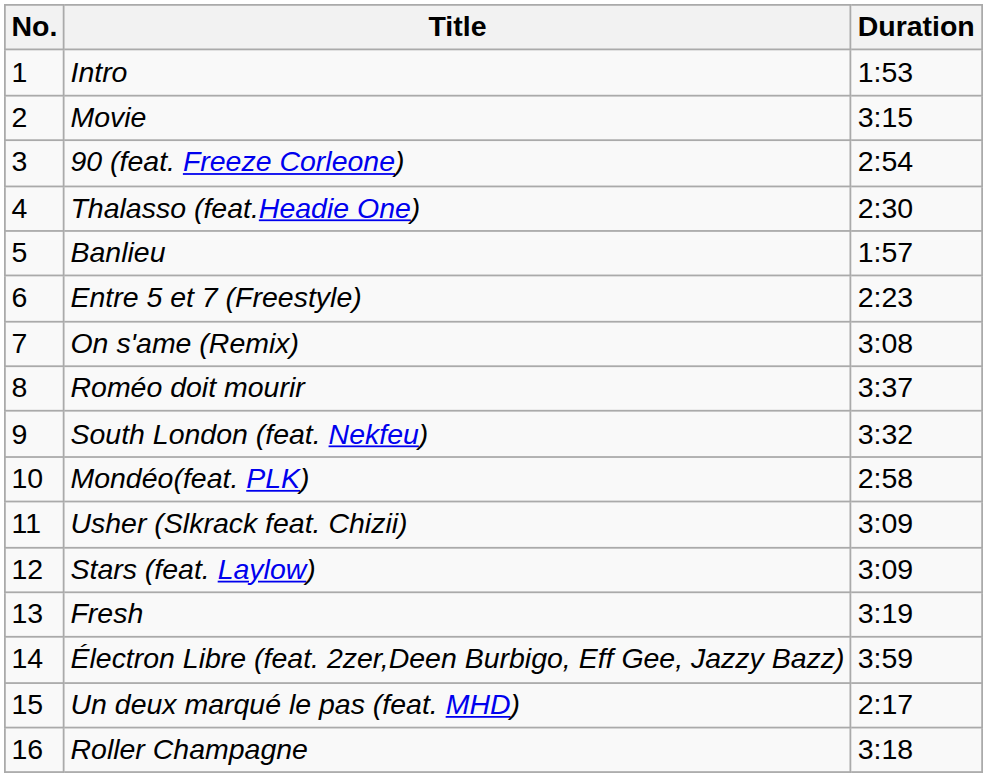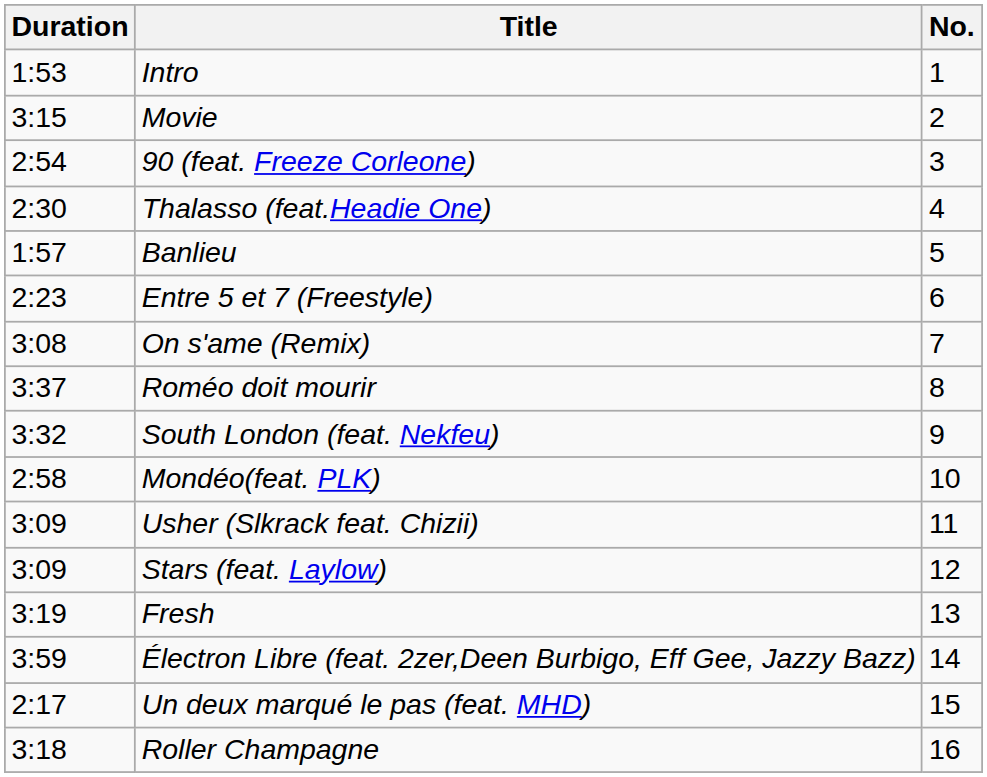 <table class="wikitable">
 <tr>
+<th>Duration</th>
+<th>Title</th>
 <th>No.</th>
-<th>Title</th>
-<th>Duration</th>
 </tr>
 <tr>
+<td>1:53</td>
+<td><em>Intro</em></td>
 <td>1</td>
-<td><em>Intro</em></td>
-<td>1:53</td>
 </tr>
 <tr>
+<td>3:15</td>
+<td><em>Movie</em></td>
 <td>2</td>
-<td><em>Movie</em></td>
-<td>3:15</td>
 </tr>
 <tr>
+<td>2:54</td>
+<td><em>90 (feat. <a href='#'>Freeze Corleone</a>)</em></td>
 <td>3</td>
-<td><em>90 (feat. <a href='#'>Freeze Corleone</a>)</em></td>
-<td>2:54</td>
 </tr>
 <tr>
+<td>2:30</td>
+<td><em>Thalasso (feat.<a href='#'>Headie One</a>)</em></td>
 <td>4</td>
-<td><em>Thalasso (feat.<a href='#'>Headie One</a>)</em></td>
-<td>2:30</td>
 </tr>
 <tr>
+<td>1:57</td>
+<td><em>Banlieu</em></td>
 <td>5</td>
-<td><em>Banlieu</em></td>
-<td>1:57</td>
 </tr>
 <tr>
+<td>2:23</td>
+<td><em>Entre 5 et 7 (Freestyle)</em></td>
 <td>6</td>
-<td><em>Entre 5 et 7 (Freestyle)</em></td>
-<td>2:23</td>
 </tr>
 <tr>
+<td>3:08</td>
+<td><em>On s'ame (Remix)</em></td>
 <td>7</td>
-<td><em>On s'ame (Remix)</em></td>
-<td>3:08</td>
 </tr>
 <tr>
+<td>3:37</td>
+<td><em>Roméo doit mourir</em></td>
 <td>8</td>
-<td><em>Roméo doit mourir</em></td>
-<td>3:37</td>
 </tr>
 <tr>
+<td>3:32</td>
+<td><em>South London (feat. <a href='#'>Nekfeu</a>)</em></td>
 <td>9</td>
-<td><em>South London (feat. <a href='#'>Nekfeu</a>)</em></td>
-<td>3:32</td>
 </tr>
 <tr>
+<td>2:58</td>
+<td><em>Mondéo(feat. <a href='#'>PLK</a>)</em></td>
 <td>10</td>
-<td><em>Mondéo(feat. <a href='#'>PLK</a>)</em></td>
-<td>2:58</td>
 </tr>
 <tr>
+<td>3:09</td>
+<td><em>Usher (Slkrack feat. Chizii)</em></td>
 <td>11</td>
-<td><em>Usher (Slkrack feat. Chizii)</em></td>
-<td>3:09</td>
 </tr>
 <tr>
+<td>3:09</td>
+<td><em>Stars (feat. <a href='#'>Laylow</a>)</em></td>
 <td>12</td>
-<td><em>Stars (feat. <a href='#'>Laylow</a>)</em></td>
-<td>3:09</td>
 </tr>
 <tr>
+<td>3:19</td>
+<td><em>Fresh</em></td>
 <td>13</td>
-<td><em>Fresh</em></td>
-<td>3:19</td>
 </tr>
 <tr>
+<td>3:59</td>
+<td><em>Électron Libre (feat. 2zer,Deen Burbigo, Eff Gee, Jazzy Bazz)</em></td>
 <td>14</td>
-<td><em>Électron Libre (feat. 2zer,Deen Burbigo, Eff Gee, Jazzy Bazz)</em></td>
-<td>3:59</td>
 </tr>
 <tr>
+<td>2:17</td>
+<td><em>Un deux marqué le pas (feat. <a href='#'>MHD</a>)</em></td>
 <td>15</td>
-<td><em>Un deux marqué le pas (feat. <a href='#'>MHD</a>)</em></td>
-<td>2:17</td>
 </tr>
 <tr>
+<td>3:18</td>
+<td><em>Roller Champagne</em></td>
 <td>16</td>
-<td><em>Roller Champagne</em></td>
-<td>3:18</td>
 </tr>
 </table>
